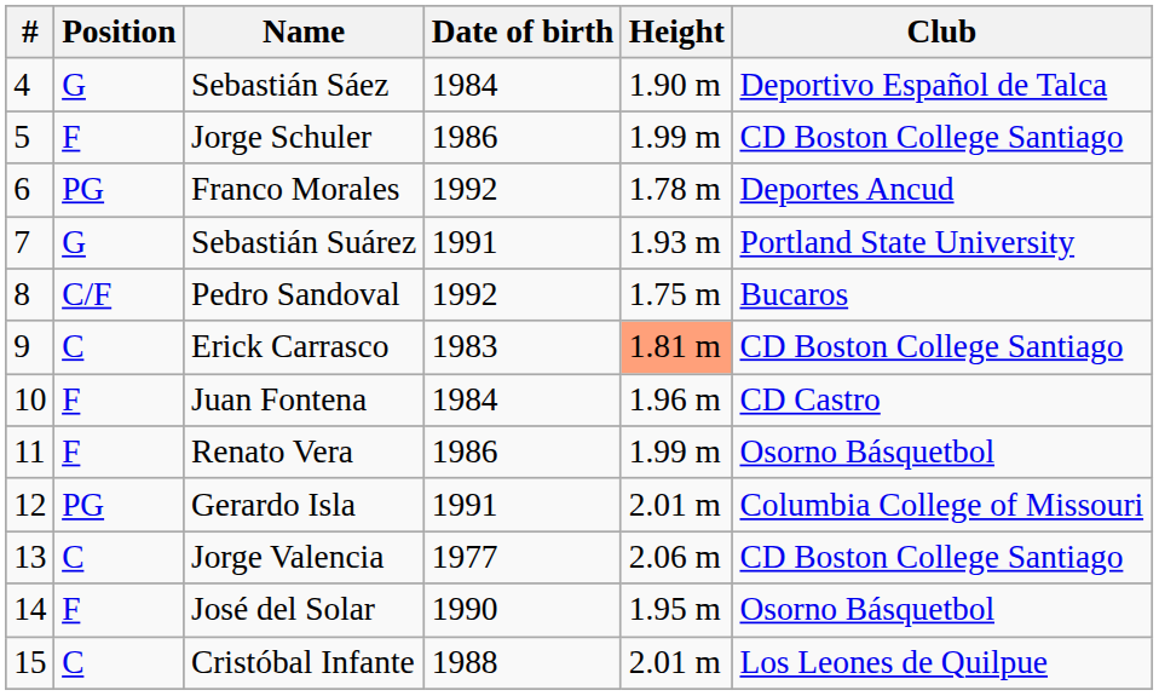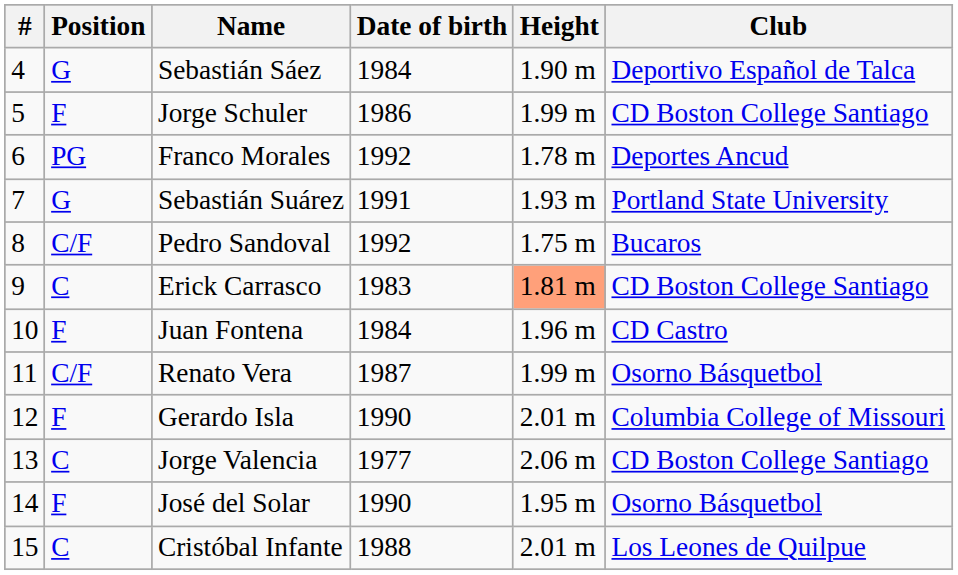 <table class="wikitable sortable">
 <tr>
 <th>#</th>
 <th>Position</th>
 <th>Name</th>
 <th>Date of birth</th>
 <th>Height</th>
 <th>Club</th>
 </tr>
 <tr>
 <td>4</td>
 <td><a href='#'>G</a></td>
 <td>Sebastián Sáez</td>
 <td>1984</td>
 <td>1.90 m</td>
 <td><a href='#'>Deportivo Español de Talca</a></td>
 </tr>
 <tr>
 <td>5</td>
 <td><a href='#'>F</a></td>
 <td>Jorge Schuler</td>
 <td>1986</td>
 <td>1.99 m</td>
 <td><a href='#'>CD Boston College Santiago</a></td>
 </tr>
 <tr>
 <td>6</td>
 <td><a href='#'>PG</a></td>
 <td>Franco Morales</td>
 <td>1992</td>
 <td>1.78 m</td>
 <td><a href='#'>Deportes Ancud</a></td>
 </tr>
 <tr>
 <td>7</td>
 <td><a href='#'>G</a></td>
 <td>Sebastián Suárez</td>
 <td>1991</td>
 <td>1.93 m</td>
 <td><a href='#'>Portland State University</a></td>
 </tr>
 <tr>
 <td>8</td>
 <td><a href='#'>C/F</a></td>
 <td>Pedro Sandoval</td>
 <td>1992</td>
 <td>1.75 m</td>
 <td><a href='#'>Bucaros</a></td>
 </tr>
 <tr>
 <td>9</td>
 <td><a href='#'>C</a></td>
 <td>Erick Carrasco</td>
 <td>1983</td>
 <td style="background: lightsalmon;">1.81 m</td>
 <td><a href='#'>CD Boston College Santiago</a></td>
 </tr>
 <tr>
 <td>10</td>
 <td><a href='#'>F</a></td>
 <td>Juan Fontena</td>
 <td>1984</td>
 <td>1.96 m</td>
 <td><a href='#'>CD Castro</a></td>
 </tr>
 <tr>
 <td>11</td>
-<td><a href='#'>F</a></td>
+<td><a href='#'>C/F</a></td>
 <td>Renato Vera</td>
-<td>1986</td>
+<td>1987</td>
 <td>1.99 m</td>
 <td><a href='#'>Osorno Básquetbol</a></td>
 </tr>
 <tr>
 <td>12</td>
-<td><a href='#'>PG</a></td>
+<td><a href='#'>F</a></td>
 <td>Gerardo Isla</td>
-<td>1991</td>
+<td>1990</td>
 <td>2.01 m</td>
 <td><a href='#'>Columbia College of Missouri</a></td>
 </tr>
 <tr>
 <td>13</td>
 <td><a href='#'>C</a></td>
 <td>Jorge Valencia</td>
 <td>1977</td>
 <td>2.06 m</td>
 <td><a href='#'>CD Boston College Santiago</a></td>
 </tr>
 <tr>
 <td>14</td>
 <td><a href='#'>F</a></td>
 <td>José del Solar</td>
 <td>1990</td>
 <td>1.95 m</td>
 <td><a href='#'>Osorno Básquetbol</a></td>
 </tr>
 <tr>
 <td>15</td>
 <td><a href='#'>C</a></td>
 <td>Cristóbal Infante</td>
 <td>1988</td>
 <td>2.01 m</td>
 <td><a href='#'>Los Leones de Quilpue</a></td>
 </tr>
 </table>
